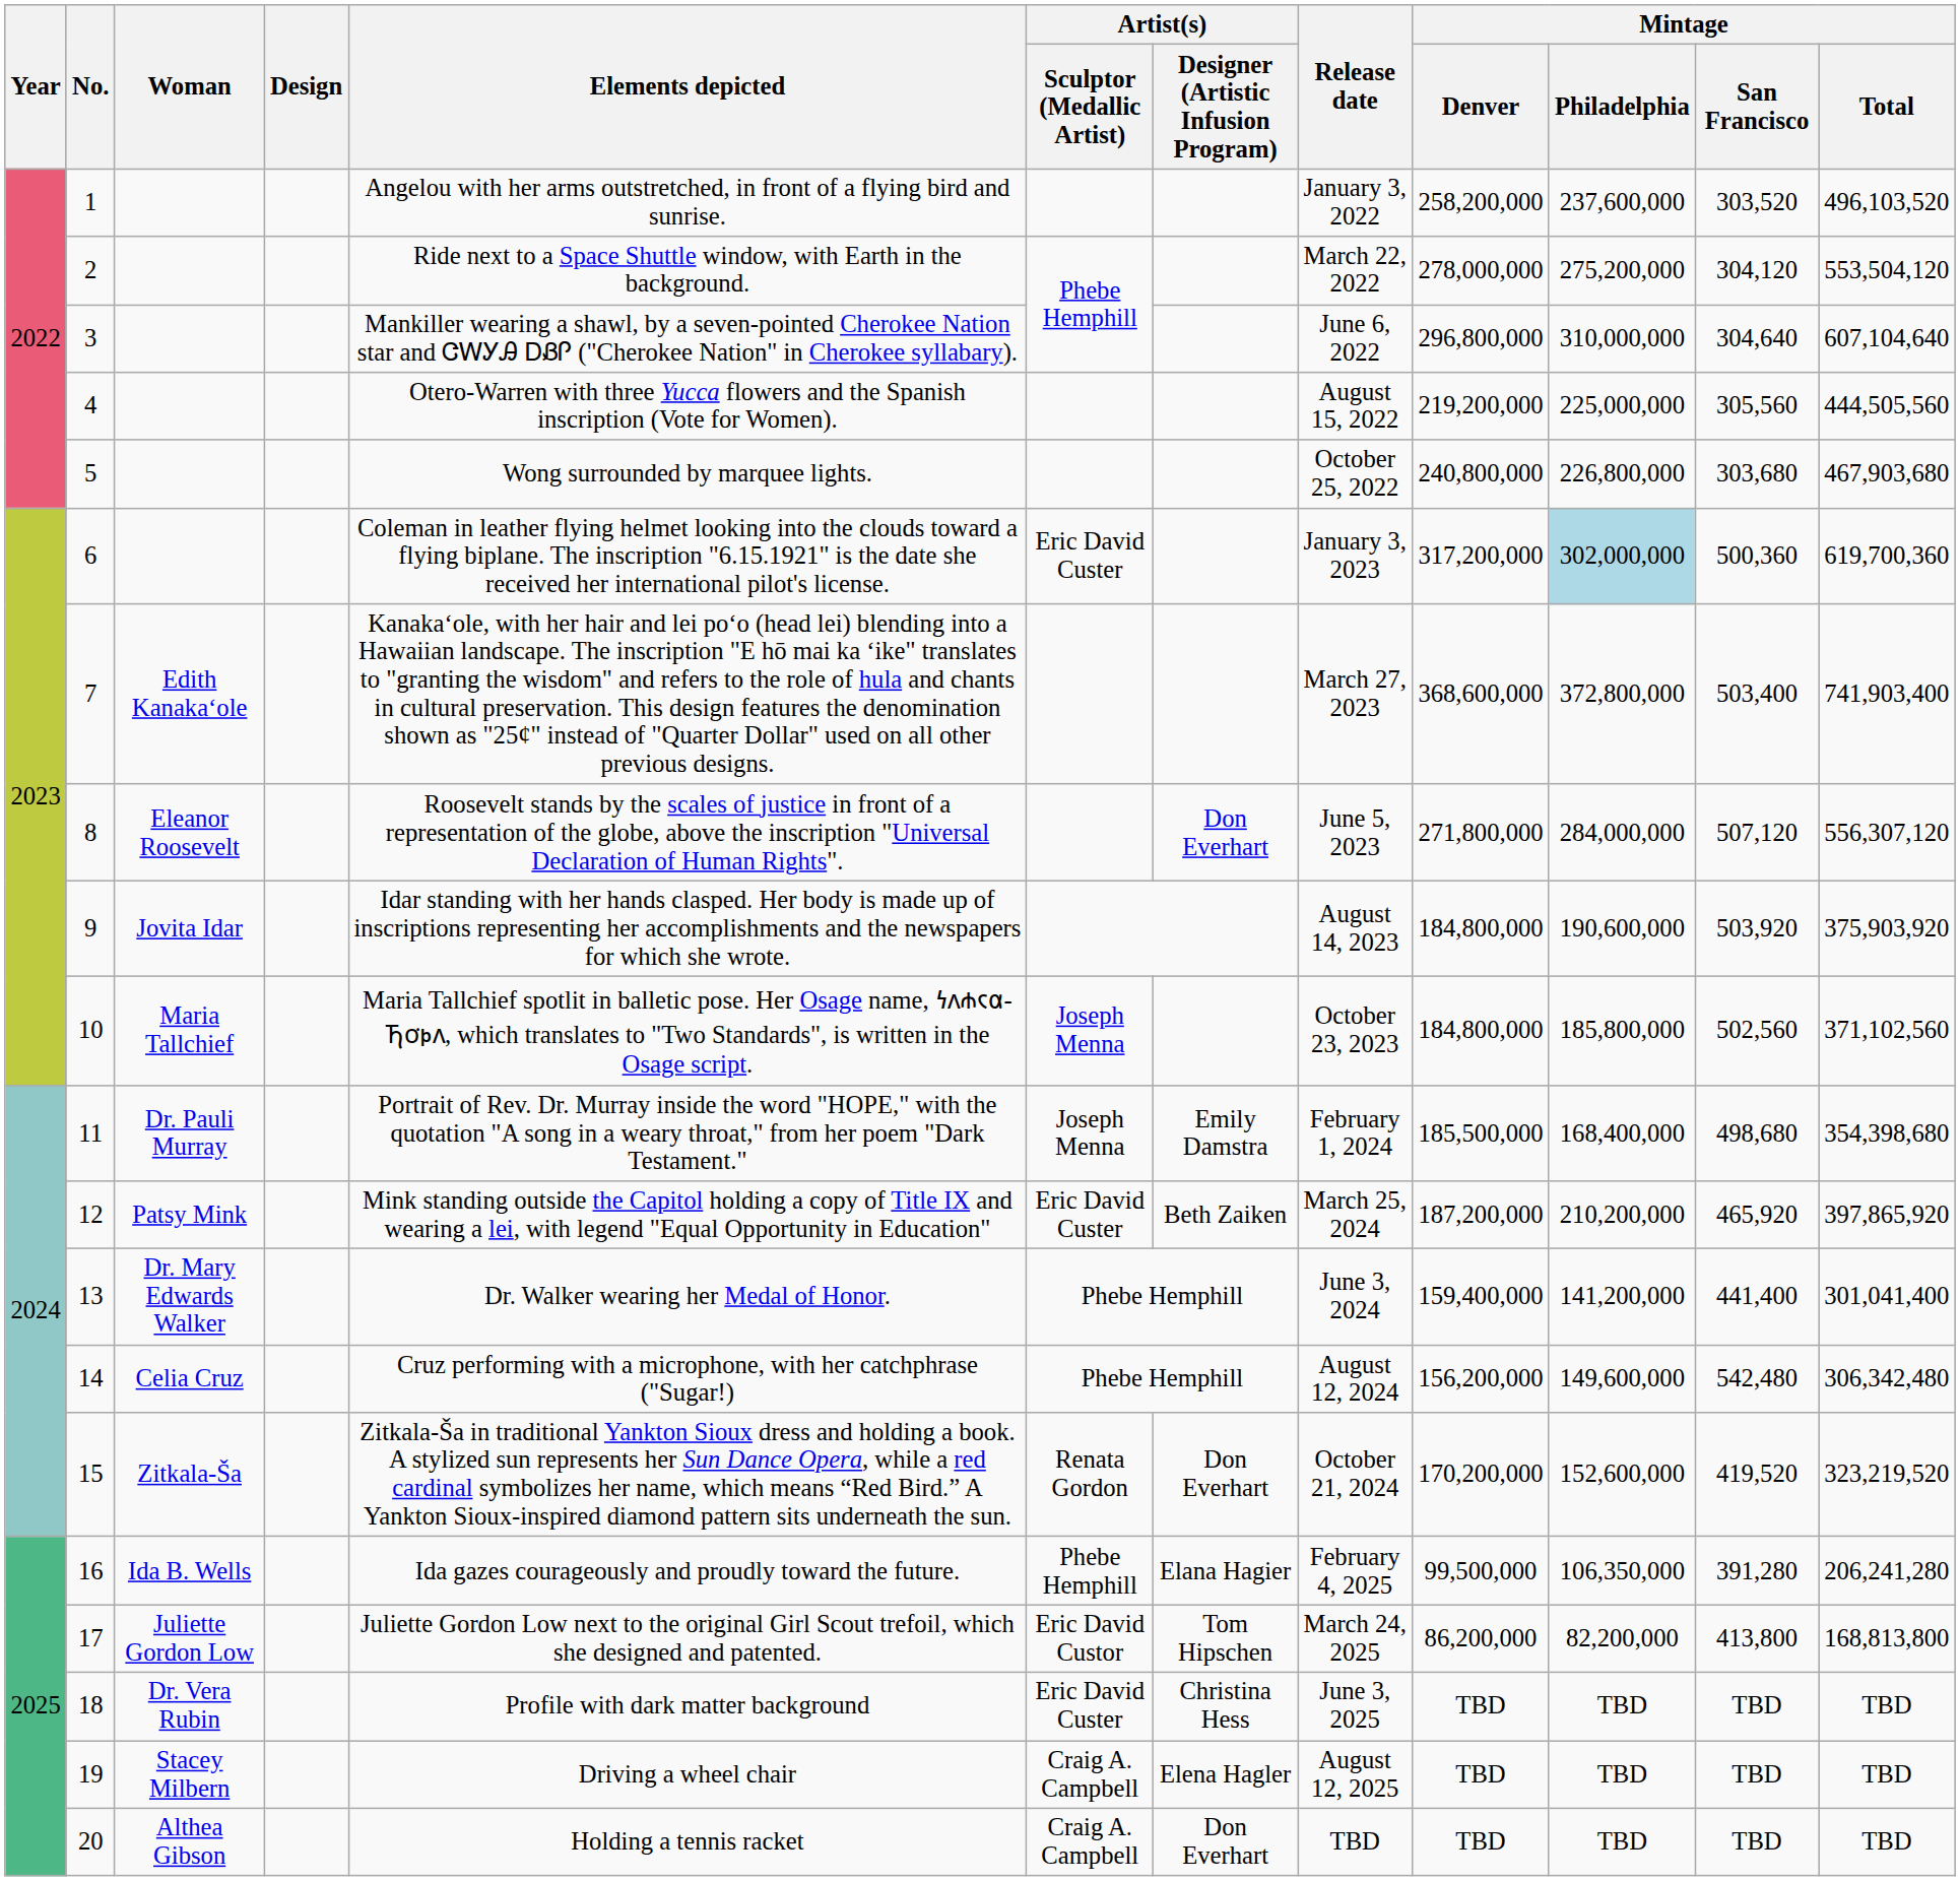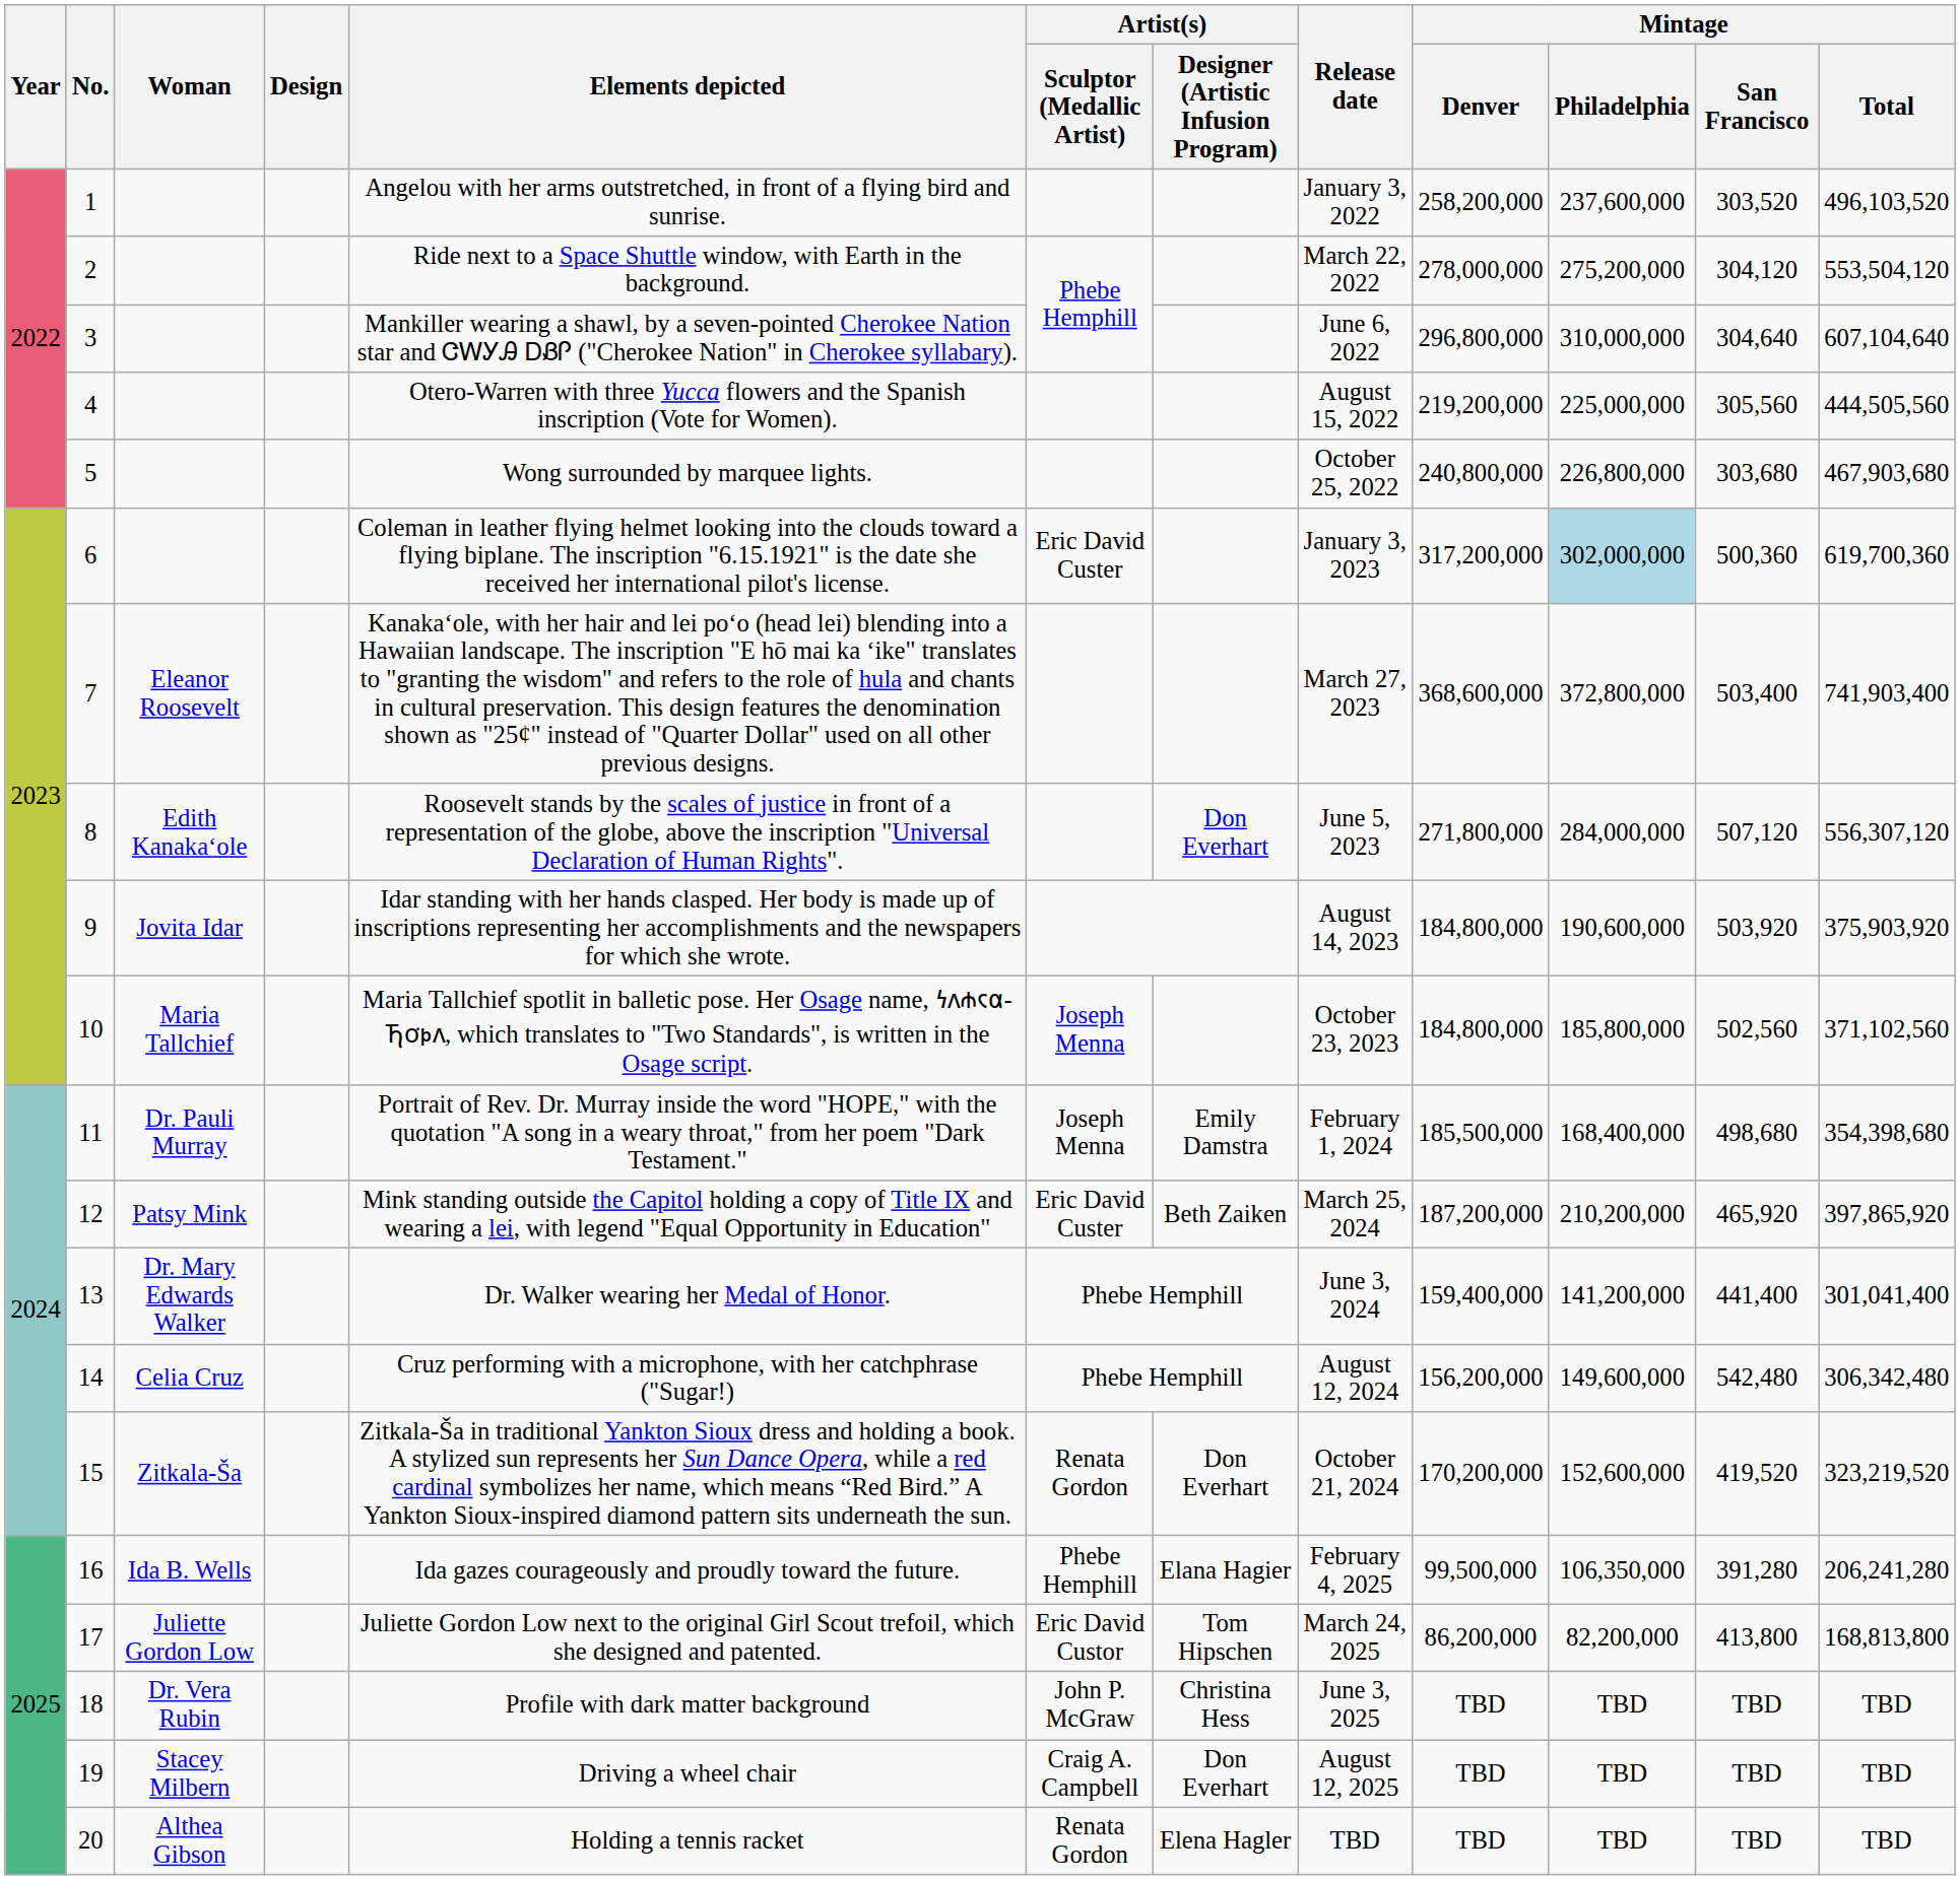 <table class="wikitable sortable" style="text-align: center">
 <tr>
 <th rowspan="2">Year</th>
 <th rowspan="2">No.</th>
 <th rowspan="2">Woman</th>
 <th rowspan="2">Design</th>
 <th rowspan="2">Elements depicted</th>
 <th colspan="2">Artist(s)</th>
 <th rowspan="2">Release date</th>
 <th colspan="4">Mintage</th>
 </tr>
 <tr>
 <th>Sculptor<br>(Medallic Artist)</th>
 <th>Designer<br>(Artistic Infusion Program)</th>
 <th>Denver</th>
 <th>Philadelphia</th>
 <th>San Francisco</th>
 <th>Total</th>
 </tr>
 <tr>
 <td rowspan=5 bgcolor="#e95b77">2022</td>
 <td>1</td>
 <td></td>
 <td></td>
 <td>Angelou with her arms outstretched, in front of a flying bird and sunrise.</td>
 <td></td>
 <td></td>
 <td>January 3, 2022</td>
 <td>258,200,000</td>
 <td>237,600,000</td>
 <td>303,520</td>
 <td>496,103,520</td>
 </tr>
 <tr>
 <td>2</td>
 <td></td>
 <td></td>
 <td>Ride next to a <a href='#'>Space Shuttle</a> window, with Earth in the background.</td>
 <td rowspan="2"><a href='#'>Phebe Hemphill</a></td>
 <td></td>
 <td>March 22, 2022</td>
 <td>278,000,000</td>
 <td>275,200,000</td>
 <td>304,120</td>
 <td>553,504,120</td>
 </tr>
 <tr>
 <td>3</td>
 <td></td>
 <td></td>
 <td>Mankiller wearing a shawl, by a seven-pointed <a href='#'>Cherokee Nation</a> star and ᏣᎳᎩᎯ ᎠᏰᎵ ("Cherokee Nation" in <a href='#'>Cherokee syllabary</a>).</td>
 <td></td>
 <td>June 6, 2022</td>
 <td>296,800,000</td>
 <td>310,000,000</td>
 <td>304,640</td>
 <td>607,104,640</td>
 </tr>
 <tr>
 <td>4</td>
 <td></td>
 <td></td>
 <td>Otero-Warren with three <em><a href='#'>Yucca</a></em> flowers and the Spanish inscription  (Vote for Women).</td>
 <td></td>
 <td></td>
 <td>August 15, 2022</td>
 <td>219,200,000</td>
 <td>225,000,000</td>
 <td>305,560</td>
 <td>444,505,560</td>
 </tr>
 <tr>
 <td>5</td>
 <td></td>
 <td></td>
 <td>Wong surrounded by marquee lights.</td>
 <td></td>
 <td></td>
 <td>October 25, 2022</td>
 <td>240,800,000</td>
 <td>226,800,000</td>
 <td>303,680</td>
 <td>467,903,680</td>
 </tr>
 <tr>
 <td rowspan=5 bgcolor="#beca40">2023</td>
 <td>6</td>
 <td></td>
 <td></td>
 <td>Coleman in leather flying helmet looking into the clouds toward a flying biplane. The inscription "6.15.1921" is the date she received her international pilot's license.</td>
 <td>Eric David Custer</td>
 <td></td>
 <td>January 3, 2023</td>
 <td>317,200,000</td>
 <td style="background: lightblue;">302,000,000</td>
 <td>500,360</td>
 <td>619,700,360</td>
 </tr>
 <tr>
 <td>7</td>
-<td><a href='#'>Edith Kanakaʻole</a></td>
+<td><a href='#'>Eleanor Roosevelt</a></td>
 <td></td>
 <td>Kanakaʻole, with her hair and lei poʻo (head lei) blending into a Hawaiian landscape. The inscription "E hō mai ka ʻike" translates to "granting the wisdom" and refers to the role of <a href='#'>hula</a> and chants in cultural preservation.  This design features the denomination shown as "25¢" instead of "Quarter Dollar" used on all other previous designs.</td>
 <td></td>
 <td></td>
 <td>March 27, 2023</td>
 <td>368,600,000</td>
 <td>372,800,000</td>
 <td>503,400</td>
 <td>741,903,400</td>
 </tr>
 <tr>
 <td>8</td>
-<td><a href='#'>Eleanor Roosevelt</a></td>
+<td><a href='#'>Edith Kanakaʻole</a></td>
 <td></td>
 <td>Roosevelt stands by the <a href='#'>scales of justice</a> in front of a representation of the globe, above the inscription "<a href='#'>Universal Declaration of Human Rights</a>".</td>
 <td></td>
 <td><a href='#'>Don Everhart</a></td>
 <td>June 5, 2023</td>
 <td>271,800,000</td>
 <td>284,000,000</td>
 <td>507,120</td>
 <td>556,307,120</td>
 </tr>
 <tr>
 <td>9</td>
 <td><a href='#'>Jovita Idar</a></td>
 <td></td>
 <td>Idar standing with her hands clasped. Her body is made up of inscriptions representing her accomplishments and the newspapers for which she wrote.</td>
 <td colspan="2"></td>
 <td>August 14, 2023</td>
 <td>184,800,000</td>
 <td>190,600,000</td>
 <td>503,920</td>
 <td>375,903,920</td>
 </tr>
 <tr>
 <td>10</td>
 <td><a href='#'>Maria Tallchief</a></td>
 <td></td>
 <td>Maria Tallchief spotlit in balletic pose. Her <a href='#'>Osage</a> name, 𐓏𐓘𐓸𐓮𐓟-𐓍𐓪͘𐓬𐓘, which translates to "Two Standards", is written in the <a href='#'>Osage script</a>.</td>
 <td><a href='#'>Joseph Menna</a></td>
 <td></td>
 <td>October 23, 2023</td>
 <td>184,800,000</td>
 <td>185,800,000</td>
 <td>502,560</td>
 <td>371,102,560</td>
 </tr>
 <tr>
 <td rowspan=5 bgcolor="#90c8c7">2024</td>
 <td>11</td>
 <td><a href='#'>Dr. Pauli Murray</a></td>
 <td></td>
 <td>Portrait of Rev. Dr. Murray inside the word "HOPE," with the quotation "A song in a weary throat," from her poem "Dark Testament."</td>
 <td>Joseph Menna</td>
 <td>Emily Damstra</td>
 <td>February 1, 2024</td>
 <td>185,500,000</td>
 <td>168,400,000</td>
 <td>498,680</td>
 <td>354,398,680</td>
 </tr>
 <tr>
 <td>12</td>
 <td><a href='#'>Patsy Mink</a></td>
 <td></td>
 <td>Mink standing outside <a href='#'>the Capitol</a> holding a copy of <a href='#'>Title IX</a> and wearing a <a href='#'>lei</a>, with legend "Equal Opportunity in Education"</td>
 <td>Eric David Custer</td>
 <td>Beth Zaiken</td>
 <td>March 25, 2024</td>
 <td>187,200,000</td>
 <td>210,200,000</td>
 <td>465,920</td>
 <td>397,865,920</td>
 </tr>
 <tr>
 <td>13</td>
 <td><a href='#'> Dr. Mary Edwards Walker</a></td>
 <td></td>
 <td>Dr. Walker wearing her <a href='#'>Medal of Honor</a>.</td>
 <td colspan="2">Phebe Hemphill</td>
 <td>June 3, 2024</td>
 <td>159,400,000</td>
 <td>141,200,000</td>
 <td>441,400</td>
 <td>301,041,400</td>
 </tr>
 <tr>
 <td>14</td>
 <td><a href='#'>Celia Cruz</a></td>
 <td></td>
 <td>Cruz performing with a microphone, with her catchphrase  ("Sugar!)</td>
 <td colspan="2">Phebe Hemphill</td>
 <td>August 12, 2024</td>
 <td>156,200,000</td>
 <td>149,600,000</td>
 <td>542,480</td>
 <td>306,342,480</td>
 </tr>
 <tr>
 <td>15</td>
 <td><a href='#'>Zitkala-Ša</a></td>
 <td></td>
 <td>Zitkala-Ša in traditional <a href='#'>Yankton Sioux</a> dress and holding a book. A stylized sun represents her <em><a href='#'>Sun Dance Opera</a></em>, while a <a href='#'>red cardinal</a> symbolizes her name, which means “Red Bird.” A Yankton Sioux-inspired diamond pattern sits underneath the sun.</td>
 <td>Renata Gordon</td>
 <td>Don Everhart</td>
 <td>October 21, 2024</td>
 <td>170,200,000</td>
 <td>152,600,000</td>
 <td>419,520</td>
 <td>323,219,520</td>
 </tr>
 <tr>
 <td rowspan=5 bgcolor="#4db885">2025</td>
 <td>16</td>
 <td><a href='#'>Ida B. Wells</a></td>
 <td></td>
 <td>Ida gazes courageously and proudly toward the future. </td>
 <td>Phebe Hemphill</td>
 <td>Elana Hagier</td>
 <td>February 4, 2025</td>
 <td>99,500,000</td>
 <td>106,350,000</td>
 <td>391,280</td>
 <td>206,241,280</td>
 </tr>
 <tr>
 <td>17</td>
 <td><a href='#'>Juliette Gordon Low</a></td>
 <td></td>
 <td>Juliette Gordon Low next to the original Girl Scout trefoil, which she designed and patented.</td>
 <td>Eric David Custor</td>
 <td>Tom Hipschen</td>
 <td>March 24, 2025</td>
 <td>86,200,000</td>
 <td>82,200,000</td>
 <td>413,800</td>
 <td>168,813,800</td>
 </tr>
 <tr>
 <td>18</td>
 <td><a href='#'>Dr. Vera Rubin</a></td>
 <td></td>
 <td>Profile with dark matter background</td>
-<td>Eric David Custer</td>
+<td>John P. McGraw</td>
 <td>Christina Hess</td>
 <td>June 3, 2025</td>
 <td>TBD</td>
 <td>TBD</td>
 <td>TBD</td>
 <td>TBD</td>
 </tr>
 <tr>
 <td>19</td>
 <td><a href='#'>Stacey Milbern</a></td>
 <td></td>
 <td>Driving a wheel chair</td>
 <td>Craig A. Campbell</td>
-<td>Elena Hagler</td>
+<td>Don Everhart</td>
 <td>August 12, 2025</td>
 <td>TBD</td>
 <td>TBD</td>
 <td>TBD</td>
 <td>TBD</td>
 </tr>
 <tr>
 <td>20</td>
 <td><a href='#'>Althea Gibson</a></td>
 <td></td>
 <td>Holding a tennis racket</td>
-<td>Craig A. Campbell</td>
-<td>Don Everhart</td>
+<td>Renata Gordon</td>
+<td>Elena Hagler</td>
 <td>TBD</td>
 <td>TBD</td>
 <td>TBD</td>
 <td>TBD</td>
 <td>TBD</td>
 </tr>
 </table>
